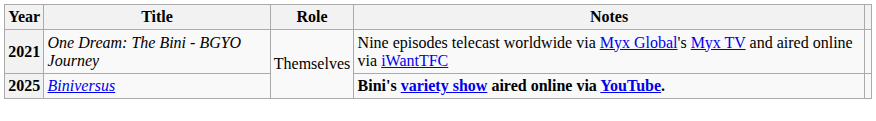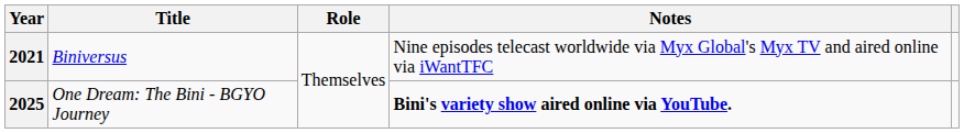 <table class="wikitable sortable plainrowheaders">
 <tr>
 <th scope="col">Year</th>
 <th scope="col">Title</th>
 <th scope="col">Role</th>
 <th scope="col">Notes</th>
 <th scope="col"></th>
 </tr>
 <tr>
 <th scope="row"><strong>2021</strong></th>
-<td><em>One Dream: The Bini - BGYO Journey</em></td>
+<td><em><a href='#'>Biniversus</a></em></td>
 <td rowspan="2">Themselves</td>
 <td>Nine episodes telecast worldwide via <a href='#'>Myx Global</a>'s <a href='#'>Myx TV</a> and aired online via <a href='#'>iWantTFC</a></td>
 <td></td>
 </tr>
 <tr>
 <th scope="row"><strong>2025</strong></th>
-<td><em><a href='#'>Biniversus</a></em></td>
+<td><em>One Dream: The Bini - BGYO Journey</em></td>
 <td><strong>Bini's <a href='#'>variety show</a> aired online via <a href='#'>YouTube</a>.</strong></td>
 <td></td>
 </tr>
 </table>
